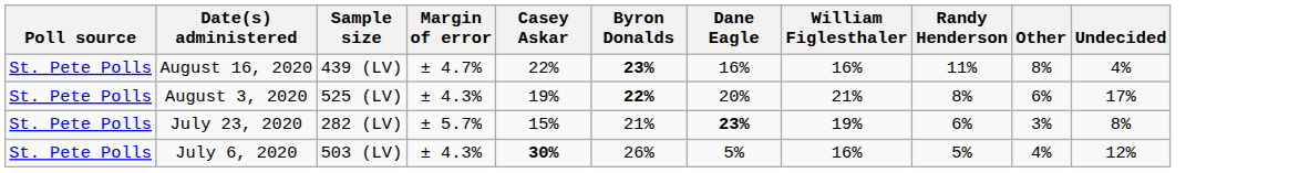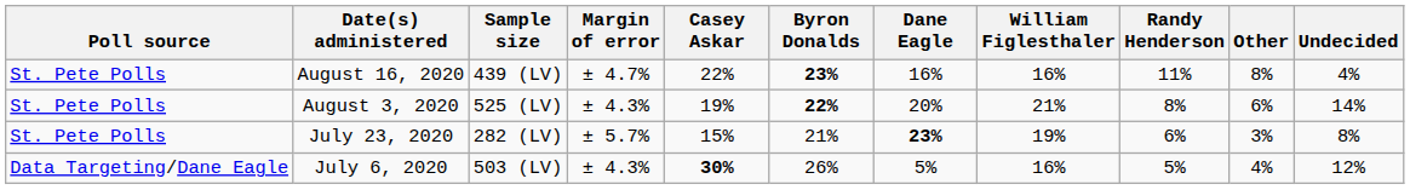 <table class="wikitable" style="font-size:90%;text-align:center;">
 <tr valign=bottom>
 <th>Poll source</th>
 <th>Date(s)<br>administered</th>
 <th>Sample<br>size</th>
 <th>Margin<br>of error</th>
 <th style="width:60px;">Casey<br>Askar</th>
 <th style="width:60px;">Byron<br>Donalds</th>
 <th style="width:60px;">Dane<br>Eagle</th>
 <th style="width:60px;">William<br>Figlesthaler</th>
 <th style="width:60px;">Randy<br>Henderson</th>
 <th>Other</th>
 <th>Undecided</th>
 </tr>
 <tr>
 <td style="text-align:left;"><a href='#'>St. Pete Polls</a></td>
 <td>August 16, 2020</td>
 <td>439 (LV)</td>
 <td>± 4.7%</td>
 <td>22%</td>
 <td><strong>23%</strong></td>
 <td>16%</td>
 <td>16%</td>
 <td>11%</td>
 <td>8%</td>
 <td>4%</td>
 </tr>
 <tr>
 <td style="text-align:left;"><a href='#'>St. Pete Polls</a></td>
 <td>August 3, 2020</td>
 <td>525 (LV)</td>
 <td>± 4.3%</td>
 <td>19%</td>
 <td><strong>22%</strong></td>
 <td>20%</td>
 <td>21%</td>
 <td>8%</td>
 <td>6%</td>
-<td>17%</td>
+<td>14%</td>
 </tr>
 <tr>
 <td style="text-align:left;"><a href='#'>St. Pete Polls</a></td>
 <td>July 23, 2020</td>
 <td>282 (LV)</td>
 <td>± 5.7%</td>
 <td>15%</td>
 <td>21%</td>
 <td><strong>23%</strong></td>
 <td>19%</td>
 <td>6%</td>
 <td>3%</td>
 <td>8%</td>
 </tr>
 <tr>
-<td style="text-align:left;"><a href='#'>St. Pete Polls</a></td>
+<td style="text-align:left;"><a href='#'>Data Targeting</a>/<a href='#'>Dane Eagle</a></td>
 <td>July 6, 2020</td>
 <td>503 (LV)</td>
 <td>± 4.3%</td>
 <td><strong>30%</strong></td>
 <td>26%</td>
 <td>5%</td>
 <td>16%</td>
 <td>5%</td>
 <td>4%</td>
 <td>12%</td>
 </tr>
 </table>
